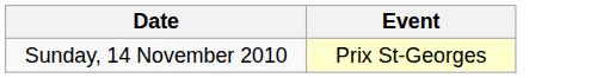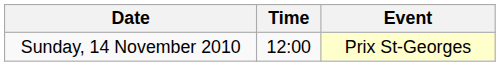 <table class = "wikitable" style="text-align:center;">
 <tr>
 <th width=220>Date</th>
+<th width=50>Time</th>
 <th width=150>Event</th>
 </tr>
 <tr>
 <td>Sunday, 14 November 2010</td>
+<td>12:00</td>
 <td bgcolor=ffffcc>Prix St-Georges</td>
 </tr>
 </table>
